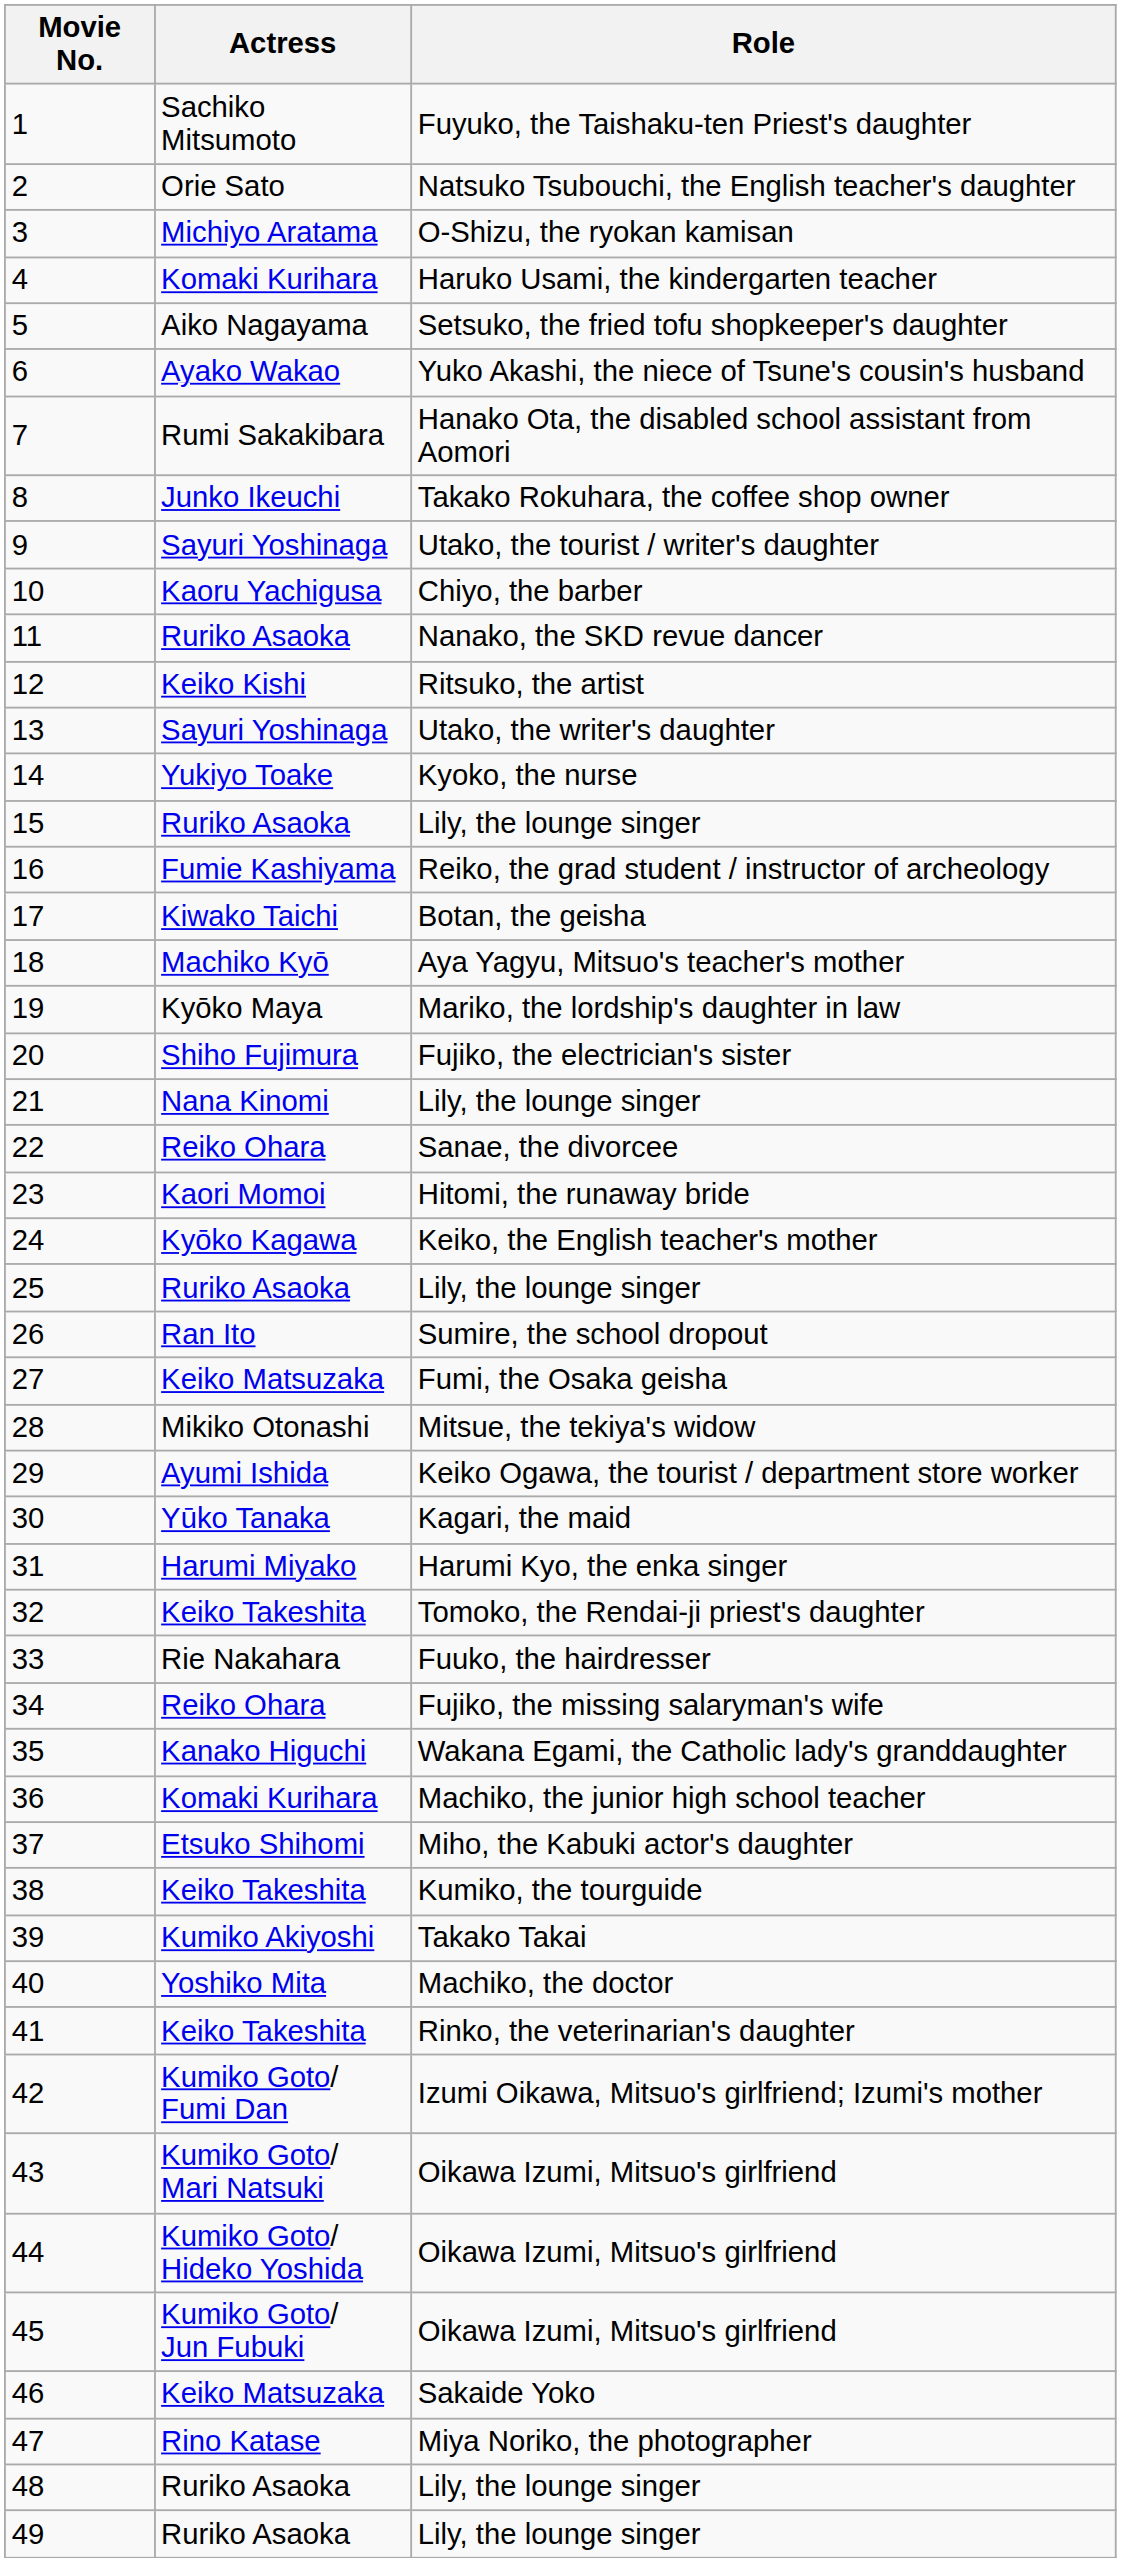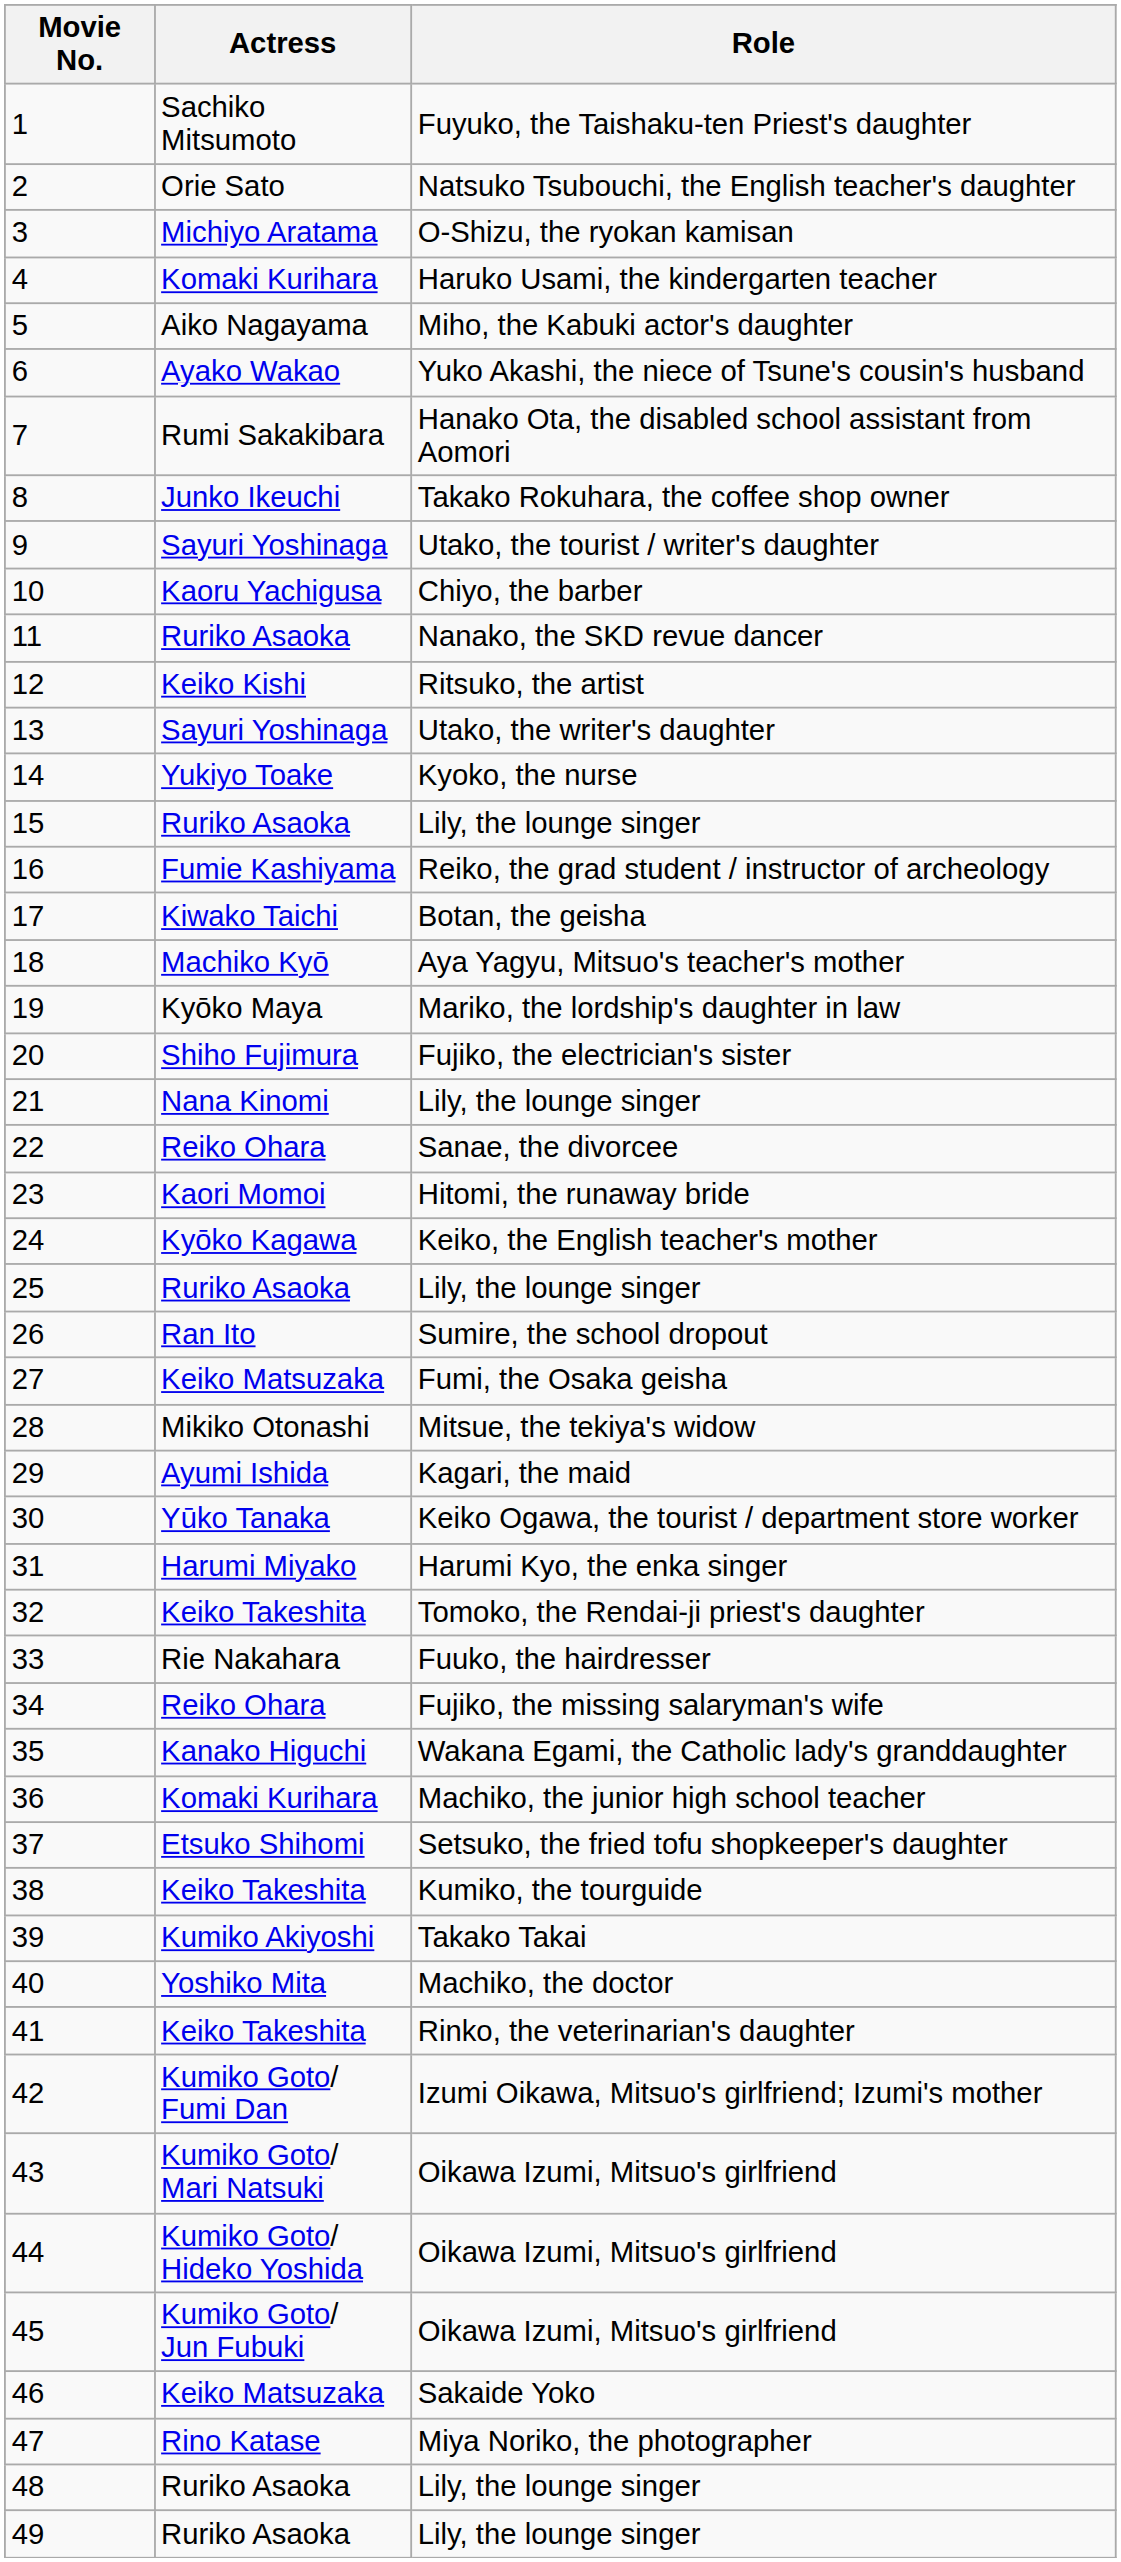 <table class="wikitable">
 <tr>
 <th>Movie No.</th>
 <th>Actress</th>
 <th>Role</th>
 </tr>
 <tr>
 <td>1</td>
 <td>Sachiko Mitsumoto</td>
 <td>Fuyuko, the Taishaku-ten Priest's daughter</td>
 </tr>
 <tr>
 <td>2</td>
 <td>Orie Sato</td>
 <td>Natsuko Tsubouchi, the English teacher's daughter</td>
 </tr>
 <tr>
 <td>3</td>
 <td><a href='#'>Michiyo Aratama</a></td>
 <td>O-Shizu, the ryokan kamisan</td>
 </tr>
 <tr>
 <td>4</td>
 <td><a href='#'>Komaki Kurihara</a></td>
 <td>Haruko Usami, the kindergarten teacher</td>
 </tr>
 <tr>
 <td>5</td>
 <td>Aiko Nagayama</td>
-<td>Setsuko, the fried tofu shopkeeper's daughter</td>
+<td>Miho, the Kabuki actor's daughter</td>
 </tr>
 <tr>
 <td>6</td>
 <td><a href='#'>Ayako Wakao</a></td>
 <td>Yuko Akashi, the niece of Tsune's cousin's husband</td>
 </tr>
 <tr>
 <td>7</td>
 <td>Rumi Sakakibara</td>
 <td>Hanako Ota, the disabled school assistant from Aomori</td>
 </tr>
 <tr>
 <td>8</td>
 <td><a href='#'>Junko Ikeuchi</a></td>
 <td>Takako Rokuhara, the coffee shop owner</td>
 </tr>
 <tr>
 <td>9</td>
 <td><a href='#'>Sayuri Yoshinaga</a></td>
 <td>Utako, the tourist / writer's daughter</td>
 </tr>
 <tr>
 <td>10</td>
 <td><a href='#'>Kaoru Yachigusa</a></td>
 <td>Chiyo, the barber</td>
 </tr>
 <tr>
 <td>11</td>
 <td><a href='#'>Ruriko Asaoka</a></td>
 <td>Nanako, the SKD revue dancer</td>
 </tr>
 <tr>
 <td>12</td>
 <td><a href='#'>Keiko Kishi</a></td>
 <td>Ritsuko, the artist</td>
 </tr>
 <tr>
 <td>13</td>
 <td><a href='#'>Sayuri Yoshinaga</a></td>
 <td>Utako, the writer's daughter</td>
 </tr>
 <tr>
 <td>14</td>
 <td><a href='#'>Yukiyo Toake</a></td>
 <td>Kyoko, the nurse</td>
 </tr>
 <tr>
 <td>15</td>
 <td><a href='#'>Ruriko Asaoka</a></td>
 <td>Lily, the lounge singer</td>
 </tr>
 <tr>
 <td>16</td>
 <td><a href='#'>Fumie Kashiyama</a></td>
 <td>Reiko, the grad student / instructor of archeology</td>
 </tr>
 <tr>
 <td>17</td>
 <td><a href='#'>Kiwako Taichi</a></td>
 <td>Botan, the geisha</td>
 </tr>
 <tr>
 <td>18</td>
 <td><a href='#'>Machiko Kyō</a></td>
 <td>Aya Yagyu, Mitsuo's teacher's mother</td>
 </tr>
 <tr>
 <td>19</td>
 <td>Kyōko Maya</td>
 <td>Mariko, the lordship's daughter in law</td>
 </tr>
 <tr>
 <td>20</td>
 <td><a href='#'>Shiho Fujimura</a></td>
 <td>Fujiko, the electrician's sister</td>
 </tr>
 <tr>
 <td>21</td>
 <td><a href='#'>Nana Kinomi</a></td>
 <td>Lily, the lounge singer</td>
 </tr>
 <tr>
 <td>22</td>
 <td><a href='#'>Reiko Ohara</a></td>
 <td>Sanae, the divorcee</td>
 </tr>
 <tr>
 <td>23</td>
 <td><a href='#'>Kaori Momoi</a></td>
 <td>Hitomi, the runaway bride</td>
 </tr>
 <tr>
 <td>24</td>
 <td><a href='#'>Kyōko Kagawa</a></td>
 <td>Keiko, the English teacher's mother</td>
 </tr>
 <tr>
 <td>25</td>
 <td><a href='#'>Ruriko Asaoka</a></td>
 <td>Lily, the lounge singer</td>
 </tr>
 <tr>
 <td>26</td>
 <td><a href='#'>Ran Ito</a></td>
 <td>Sumire, the school dropout</td>
 </tr>
 <tr>
 <td>27</td>
 <td><a href='#'>Keiko Matsuzaka</a></td>
 <td>Fumi, the Osaka geisha</td>
 </tr>
 <tr>
 <td>28</td>
 <td>Mikiko Otonashi</td>
 <td>Mitsue, the tekiya's widow</td>
 </tr>
 <tr>
 <td>29</td>
 <td><a href='#'>Ayumi Ishida</a></td>
-<td>Keiko Ogawa, the tourist / department store worker</td>
+<td>Kagari, the maid</td>
 </tr>
 <tr>
 <td>30</td>
 <td><a href='#'>Yūko Tanaka</a></td>
-<td>Kagari, the maid</td>
+<td>Keiko Ogawa, the tourist / department store worker</td>
 </tr>
 <tr>
 <td>31</td>
 <td><a href='#'>Harumi Miyako</a></td>
 <td>Harumi Kyo, the enka singer</td>
 </tr>
 <tr>
 <td>32</td>
 <td><a href='#'>Keiko Takeshita</a></td>
 <td>Tomoko, the Rendai-ji priest's daughter</td>
 </tr>
 <tr>
 <td>33</td>
 <td>Rie Nakahara</td>
 <td>Fuuko, the hairdresser</td>
 </tr>
 <tr>
 <td>34</td>
 <td><a href='#'>Reiko Ohara</a></td>
 <td>Fujiko, the missing salaryman's wife</td>
 </tr>
 <tr>
 <td>35</td>
 <td><a href='#'>Kanako Higuchi</a></td>
 <td>Wakana Egami, the Catholic lady's granddaughter</td>
 </tr>
 <tr>
 <td>36</td>
 <td><a href='#'>Komaki Kurihara</a></td>
 <td>Machiko, the junior high school teacher</td>
 </tr>
 <tr>
 <td>37</td>
 <td><a href='#'>Etsuko Shihomi</a></td>
-<td>Miho, the Kabuki actor's daughter</td>
+<td>Setsuko, the fried tofu shopkeeper's daughter</td>
 </tr>
 <tr>
 <td>38</td>
 <td><a href='#'>Keiko Takeshita</a></td>
 <td>Kumiko, the tourguide</td>
 </tr>
 <tr>
 <td>39</td>
 <td><a href='#'>Kumiko Akiyoshi</a></td>
 <td>Takako Takai</td>
 </tr>
 <tr>
 <td>40</td>
 <td><a href='#'>Yoshiko Mita</a></td>
 <td>Machiko, the doctor</td>
 </tr>
 <tr>
 <td>41</td>
 <td><a href='#'>Keiko Takeshita</a></td>
 <td>Rinko, the veterinarian's daughter</td>
 </tr>
 <tr>
 <td>42</td>
 <td><a href='#'>Kumiko Goto</a>/<br><a href='#'>Fumi Dan</a></td>
 <td>Izumi Oikawa, Mitsuo's girlfriend; Izumi's mother</td>
 </tr>
 <tr>
 <td>43</td>
 <td><a href='#'>Kumiko Goto</a>/<br><a href='#'>Mari Natsuki</a></td>
 <td>Oikawa Izumi, Mitsuo's girlfriend</td>
 </tr>
 <tr>
 <td>44</td>
 <td><a href='#'>Kumiko Goto</a>/<br><a href='#'>Hideko Yoshida</a></td>
 <td>Oikawa Izumi, Mitsuo's girlfriend</td>
 </tr>
 <tr>
 <td>45</td>
 <td><a href='#'>Kumiko Goto</a>/<br><a href='#'>Jun Fubuki</a></td>
 <td>Oikawa Izumi, Mitsuo's girlfriend</td>
 </tr>
 <tr>
 <td>46</td>
 <td><a href='#'>Keiko Matsuzaka</a></td>
 <td>Sakaide Yoko</td>
 </tr>
 <tr>
 <td>47</td>
 <td><a href='#'>Rino Katase</a></td>
 <td>Miya Noriko, the photographer</td>
 </tr>
 <tr>
 <td>48</td>
 <td>Ruriko Asaoka</td>
 <td>Lily, the lounge singer</td>
 </tr>
 <tr>
 <td>49</td>
 <td>Ruriko Asaoka</td>
 <td>Lily, the lounge singer</td>
 </tr>
 </table>
